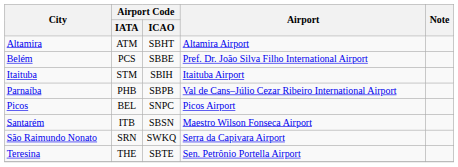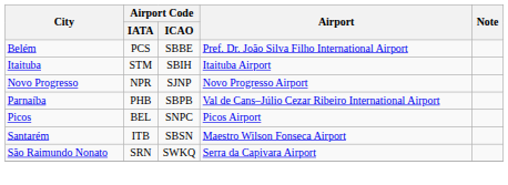 <table class="wikitable" width="725" align=center style="margin:1em auto;">
 <tr>
 <th rowspan="2">City</th>
 <th colspan="2">Airport Code</th>
 <th rowspan="2">Airport</th>
 <th rowspan="2">Note</th>
 </tr>
 <tr>
 <th>IATA</th>
 <th>ICAO</th>
-</tr>
-<tr>
-<td><a href='#'>Altamira</a></td>
-<td align=center>ATM</td>
-<td align=center>SBHT</td>
-<td><a href='#'>Altamira Airport</a></td>
-<td></td>
 </tr>
 <tr>
 <td><a href='#'>Belém</a></td>
 <td align=center>PCS</td>
 <td align=center>SBBE</td>
 <td><a href='#'>Pref. Dr. João Silva Filho International Airport</a></td>
 <td></td>
 </tr>
 <tr>
 <td><a href='#'>Itaituba</a></td>
 <td align=center>STM</td>
 <td align=center>SBIH</td>
 <td><a href='#'>Itaituba Airport</a></td>
+<td></td>
+</tr>
+<tr>
+<td><a href='#'>Novo Progresso</a></td>
+<td align=center>NPR</td>
+<td align=center>SJNP</td>
+<td><a href='#'>Novo Progresso Airport</a></td>
 <td></td>
 </tr>
 <tr>
 <td><a href='#'>Parnaíba</a></td>
 <td align=center>PHB</td>
 <td align=center>SBPB</td>
 <td><a href='#'>Val de Cans–Júlio Cezar Ribeiro International Airport</a></td>
 <td></td>
 </tr>
 <tr>
 <td><a href='#'>Picos</a></td>
 <td align=center>BEL</td>
 <td align=center>SNPC</td>
 <td><a href='#'>Picos Airport</a></td>
 <td></td>
 </tr>
 <tr>
 <td><a href='#'>Santarém</a></td>
 <td align=center>ITB</td>
 <td align=center>SBSN</td>
 <td><a href='#'>Maestro Wilson Fonseca Airport</a></td>
 <td></td>
 </tr>
 <tr>
 <td><a href='#'>São Raimundo Nonato</a></td>
 <td align=center>SRN</td>
 <td align=center>SWKQ</td>
 <td><a href='#'>Serra da Capivara Airport</a></td>
 <td></td>
 </tr>
 <tr>
-<td><a href='#'>Teresina</a></td>
-<td align=center>THE</td>
-<td align=center>SBTE</td>
-<td><a href='#'>Sen. Petrônio Portella Airport</a></td>
-<td></td>
-</tr>
-<tr>
 </tr>
 </table>
